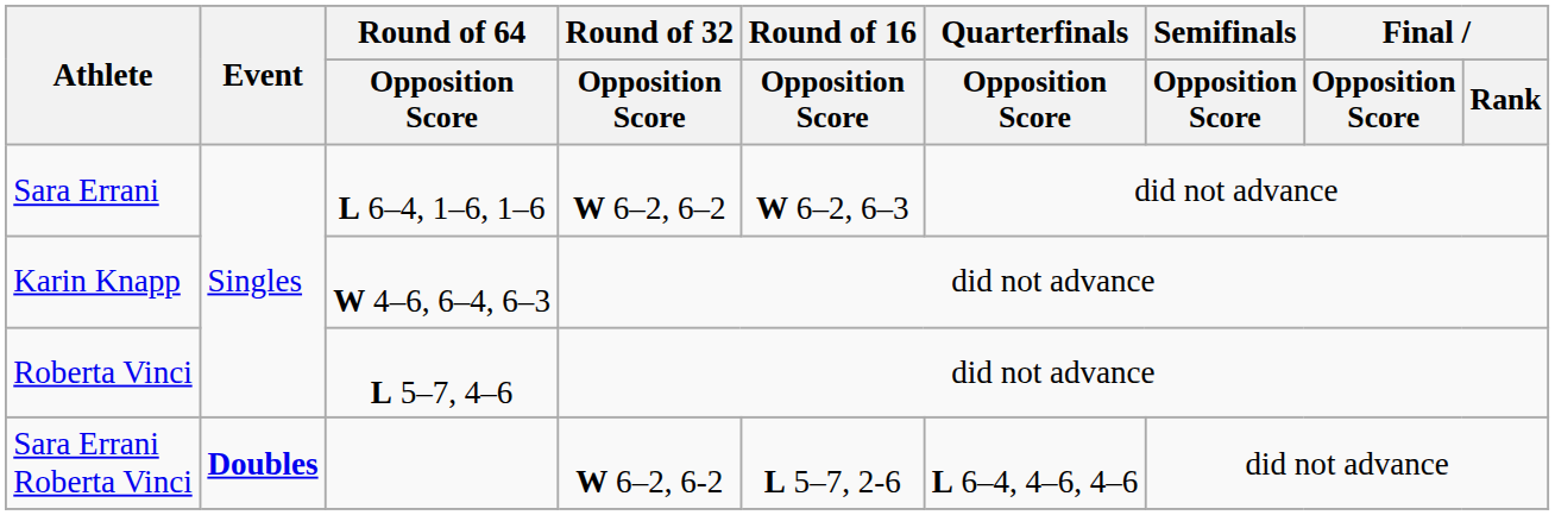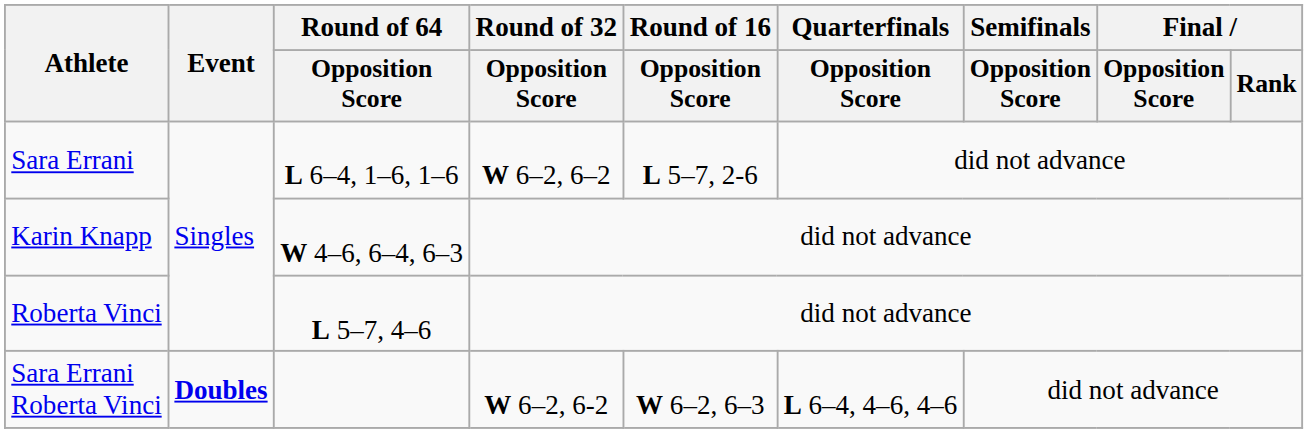 <table class=wikitable style="font-size:90%">
 <tr>
 <th rowspan="2">Athlete</th>
 <th rowspan="2">Event</th>
 <th>Round of 64</th>
 <th>Round of 32</th>
 <th>Round of 16</th>
 <th>Quarterfinals</th>
 <th>Semifinals</th>
 <th colspan=2>Final / </th>
 </tr>
 <tr style="font-size:95%">
 <th>Opposition<br>Score</th>
 <th>Opposition<br>Score</th>
 <th>Opposition<br>Score</th>
 <th>Opposition<br>Score</th>
 <th>Opposition<br>Score</th>
 <th>Opposition<br>Score</th>
 <th>Rank</th>
 </tr>
 <tr align=center>
 <td align=left><a href='#'>Sara Errani</a></td>
 <td align=left rowspan=3><a href='#'>Singles</a></td>
 <td><br><strong>L</strong> 6–4, 1–6, 1–6</td>
 <td><br><strong>W</strong> 6–2, 6–2</td>
-<td><br><strong>W</strong> 6–2, 6–3</td>
+<td><br><strong>L</strong> 5–7, 2-6</td>
 <td colspan=4>did not advance</td>
 </tr>
 <tr align=center>
 <td align=left><a href='#'>Karin Knapp</a></td>
 <td><br><strong>W</strong> 4–6, 6–4, 6–3</td>
 <td colspan=6>did not advance</td>
 </tr>
 <tr align=center>
 <td align=left><a href='#'>Roberta Vinci</a></td>
 <td><br><strong>L</strong> 5–7, 4–6</td>
 <td colspan=6>did not advance</td>
 </tr>
 <tr align=center>
 <td align=left><a href='#'>Sara Errani</a><br><a href='#'>Roberta Vinci</a></td>
 <td align=left><strong><a href='#'>Doubles</a></strong></td>
 <td></td>
 <td><br><strong>W</strong> 6–2, 6-2</td>
-<td><br><strong>L</strong> 5–7, 2-6</td>
+<td><br><strong>W</strong> 6–2, 6–3</td>
 <td><br><strong>L</strong> 6–4, 4–6, 4–6</td>
 <td colspan=3>did not advance</td>
 </tr>
 </table>
